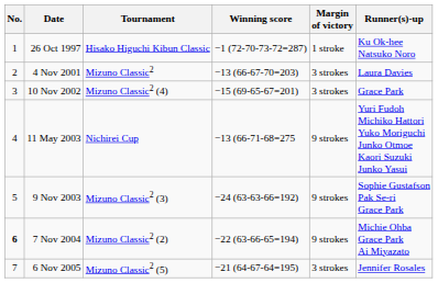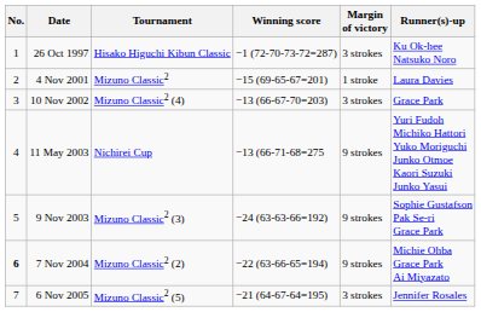 <table class="wikitable" style="font-size:95%;">
 <tr>
 <th>No.</th>
 <th>Date</th>
 <th>Tournament</th>
 <th>Winning score</th>
 <th>Margin<br>of victory</th>
 <th>Runner(s)-up</th>
 </tr>
 <tr>
 <td align=center>1</td>
 <td align=right>26 Oct 1997</td>
 <td><a href='#'>Hisako Higuchi Kibun Classic</a></td>
 <td>−1 (72-70-73-72=287)</td>
-<td>1 stroke</td>
+<td>3 strokes</td>
 <td> <a href='#'>Ku Ok-hee</a> <br> <a href='#'>Natsuko Noro</a></td>
 </tr>
 <tr>
 <td align=center>2</td>
 <td align=right>4 Nov 2001</td>
 <td><a href='#'>Mizuno Classic</a><sup>2</sup></td>
-<td>−13  (66-67-70=203)</td>
-<td>3 strokes</td>
+<td>−15 (69-65-67=201)</td>
+<td>1 stroke</td>
 <td> <a href='#'>Laura Davies</a></td>
 </tr>
 <tr>
 <td align=center>3</td>
 <td align=right>10 Nov 2002</td>
 <td><a href='#'>Mizuno Classic</a><sup>2</sup> (4)</td>
-<td>−15 (69-65-67=201)</td>
+<td>−13  (66-67-70=203)</td>
 <td>3 strokes</td>
 <td> <a href='#'>Grace Park</a></td>
 </tr>
 <tr>
 <td align=center>4</td>
 <td align=right>11 May 2003</td>
 <td><a href='#'>Nichirei Cup</a></td>
 <td>−13 (66-71-68=275</td>
 <td>9 strokes</td>
 <td> <a href='#'>Yuri Fudoh</a><br> <a href='#'>Michiko Hattori</a><br> <a href='#'>Yuko Moriguchi</a><br> <a href='#'>Junko Otmoe</a><br> <a href='#'>Kaori Suzuki</a><br> <a href='#'>Junko Yasui</a></td>
 </tr>
 <tr>
 <td align=center>5</td>
 <td align=right>9 Nov 2003</td>
 <td><a href='#'>Mizuno Classic</a><sup>2</sup> (3)</td>
 <td>−24 (63-63-66=192)</td>
 <td>9 strokes</td>
 <td> <a href='#'>Sophie Gustafson</a><br> <a href='#'>Pak Se-ri</a><br> <a href='#'>Grace Park</a></td>
 </tr>
 <tr>
 <td align=center><strong>6</strong></td>
 <td align=right>7 Nov 2004</td>
 <td><a href='#'>Mizuno Classic</a><sup>2</sup> (2)</td>
 <td>−22 (63-66-65=194)</td>
 <td>9 strokes</td>
 <td> <a href='#'>Michie Ohba</a><br> <a href='#'>Grace Park</a><br> <a href='#'>Ai Miyazato</a></td>
 </tr>
 <tr>
 <td align=center>7</td>
 <td align=right>6 Nov 2005</td>
 <td><a href='#'>Mizuno Classic</a><sup>2</sup> (5)</td>
 <td>−21 (64-67-64=195)</td>
 <td>3 strokes</td>
 <td> <a href='#'>Jennifer Rosales</a></td>
 </tr>
 </table>
